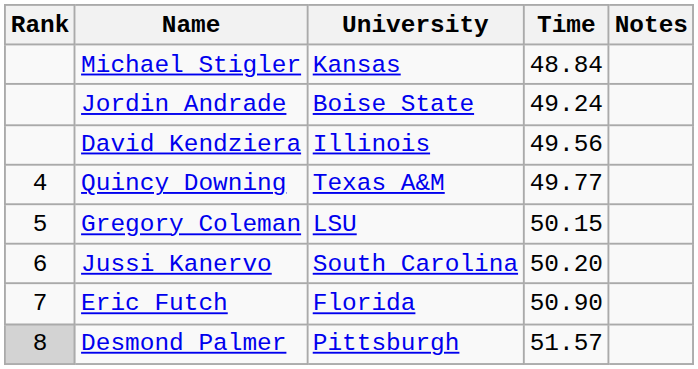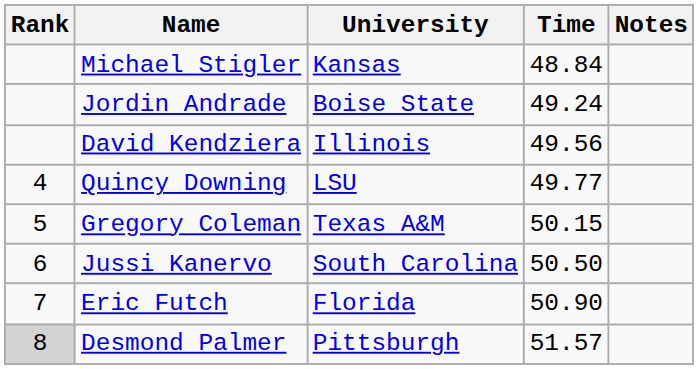 <table class="wikitable sortable" style="text-align:center">
 <tr>
 <th>Rank</th>
 <th>Name</th>
 <th>University</th>
 <th>Time</th>
 <th>Notes</th>
 </tr>
 <tr>
 <td></td>
 <td align=left><a href='#'>Michael Stigler</a></td>
 <td align=left><a href='#'>Kansas</a></td>
 <td>48.84</td>
 <td></td>
 </tr>
 <tr>
 <td></td>
 <td align=left><a href='#'>Jordin Andrade</a></td>
 <td align=left><a href='#'>Boise State</a></td>
 <td>49.24</td>
 <td></td>
 </tr>
 <tr>
 <td></td>
 <td align=left><a href='#'>David Kendziera</a></td>
 <td align=left><a href='#'>Illinois</a></td>
 <td>49.56</td>
 <td></td>
 </tr>
 <tr>
 <td>4</td>
 <td align=left><a href='#'>Quincy Downing</a></td>
-<td align="left"><a href='#'>Texas A&M</a></td>
+<td align="left"><a href='#'>LSU</a></td>
 <td>49.77</td>
 <td></td>
 </tr>
 <tr>
 <td>5</td>
 <td align=left><a href='#'>Gregory Coleman</a></td>
-<td align="left"><a href='#'>LSU</a></td>
+<td align="left"><a href='#'>Texas A&M</a></td>
 <td>50.15</td>
 <td></td>
 </tr>
 <tr>
 <td>6</td>
 <td align=left><a href='#'>Jussi Kanervo</a> </td>
 <td align=left><a href='#'>South Carolina</a></td>
-<td>50.20</td>
+<td>50.50</td>
 <td></td>
 </tr>
 <tr>
 <td>7</td>
 <td align=left><a href='#'>Eric Futch</a></td>
 <td align=left><a href='#'>Florida</a></td>
 <td>50.90</td>
 <td></td>
 </tr>
 <tr>
 <td style="background: lightgrey;">8</td>
 <td align=left><a href='#'>Desmond Palmer</a></td>
 <td align="left"><a href='#'>Pittsburgh</a></td>
 <td>51.57</td>
 <td></td>
 </tr>
 </table>
